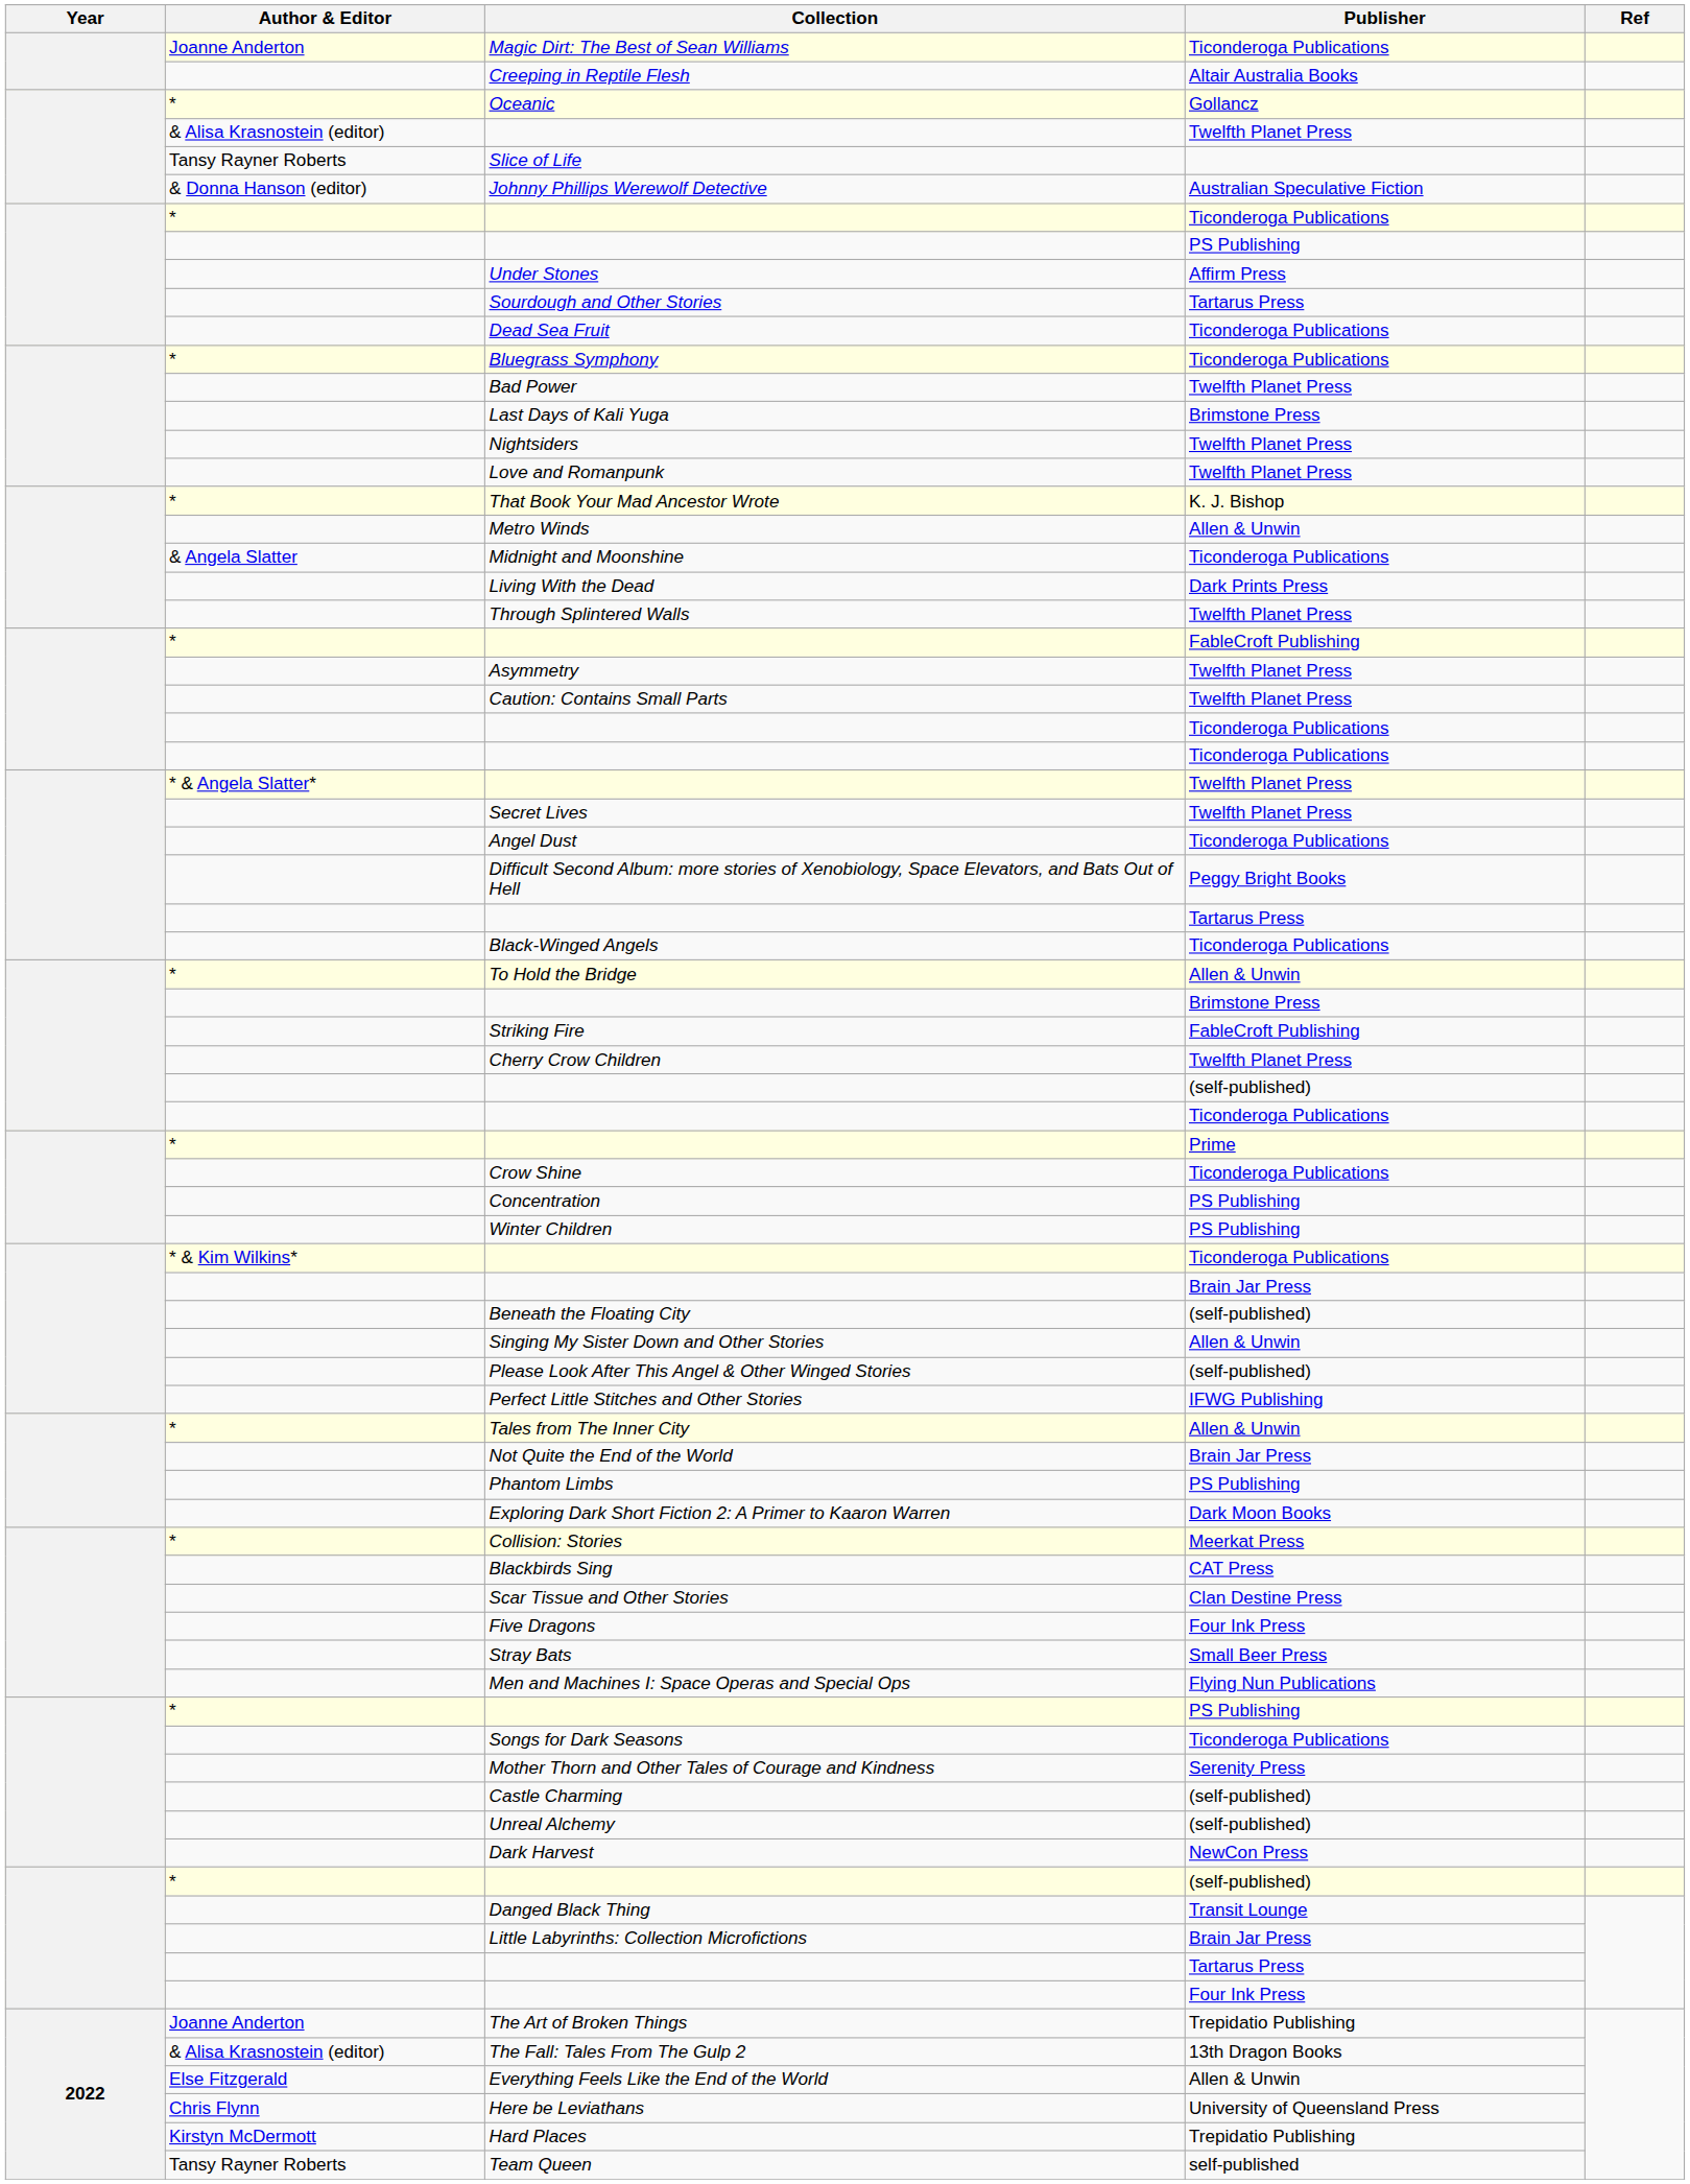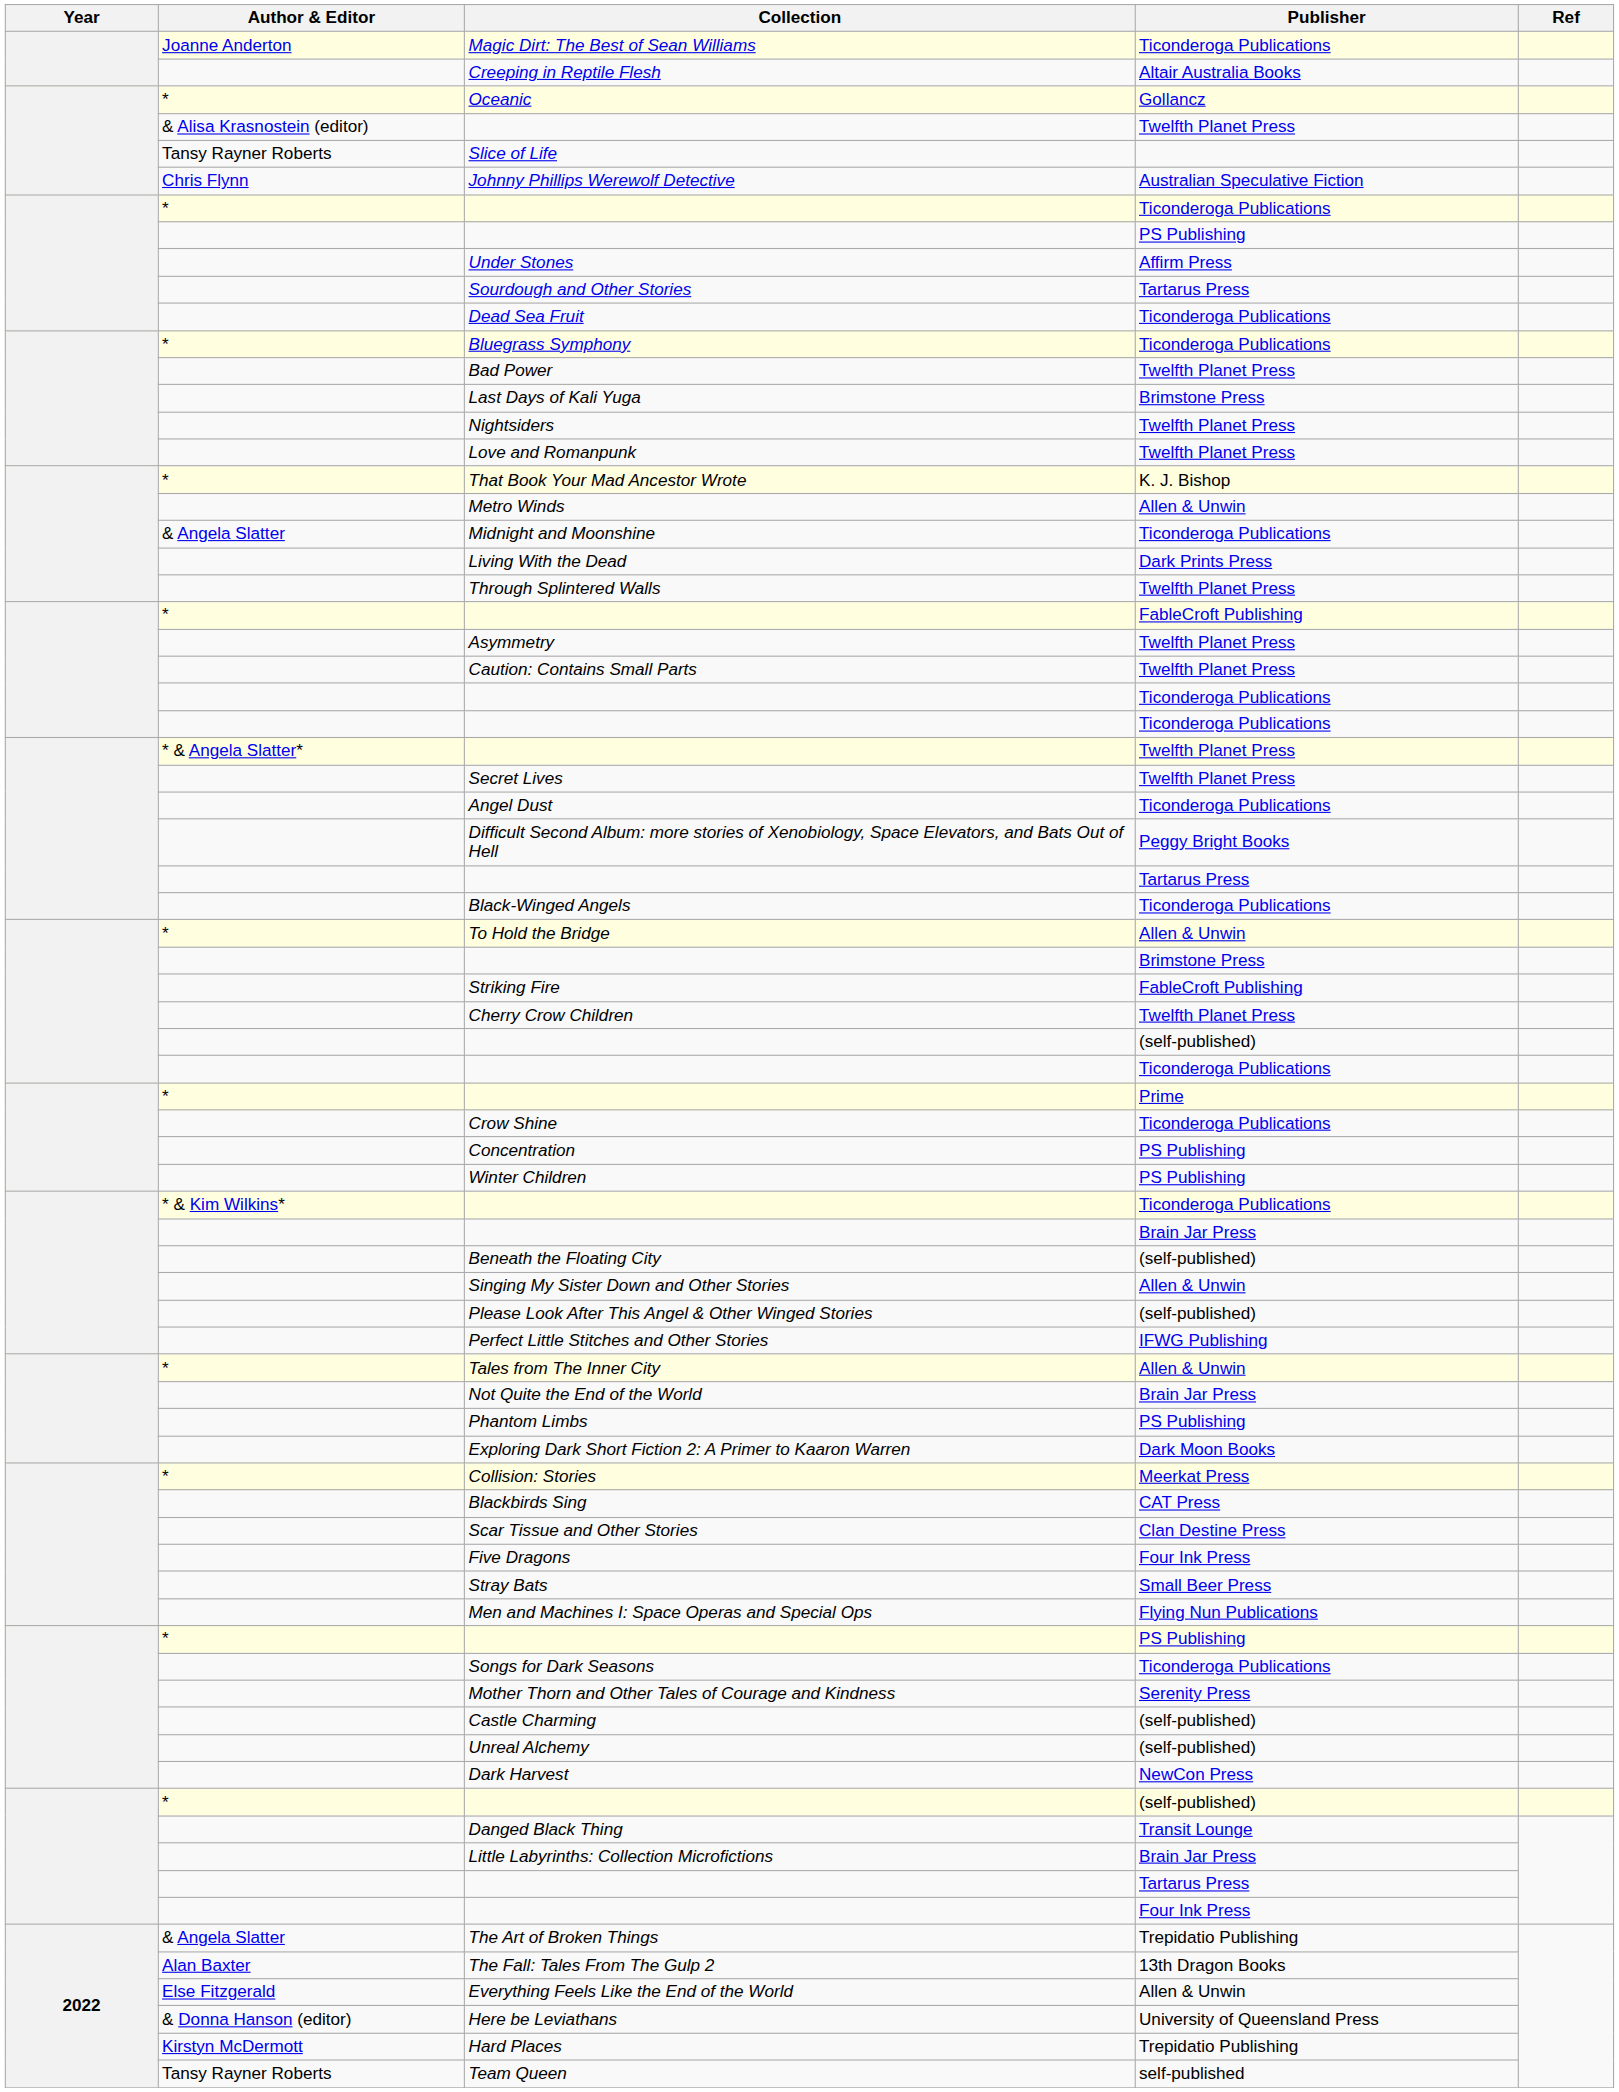 <table class="sortable wikitable" width="95%" cellpadding="5" style="margin: 1em auto 1em auto">
 <tr>
 <th width="8%">Year</th>
 <th width="16%">Author & Editor</th>
 <th width="35%">Collection</th>
 <th width="20%">Publisher</th>
 <th width="5%" class="unsortable">Ref</th>
 </tr>
 <tr style="background:lightyellow;">
 <th rowspan="2" align="center"></th>
 <td><a href='#'>Joanne Anderton</a></td>
 <td><em><a href='#'>Magic Dirt: The Best of Sean Williams</a></em></td>
 <td><a href='#'>Ticonderoga Publications</a></td>
 <td></td>
 </tr>
 <tr>
 <td></td>
 <td><em><a href='#'>Creeping in Reptile Flesh</a></em></td>
 <td><a href='#'>Altair Australia Books</a></td>
 <td></td>
 </tr>
 <tr style="background:lightyellow;">
 <th rowspan="4" align="center"></th>
 <td>*</td>
 <td><em><a href='#'>Oceanic</a></em></td>
 <td><a href='#'>Gollancz</a></td>
 <td></td>
 </tr>
 <tr>
 <td> & <a href='#'>Alisa Krasnostein</a> (editor)</td>
 <td><em></em></td>
 <td><a href='#'>Twelfth Planet Press</a></td>
 <td></td>
 </tr>
 <tr>
 <td>Tansy Rayner Roberts</td>
 <td><em><a href='#'>Slice of Life</a></em></td>
 <td></td>
 <td></td>
 </tr>
 <tr>
-<td> & <a href='#'>Donna Hanson</a> (editor)</td>
+<td><a href='#'>Chris Flynn</a></td>
 <td><em><a href='#'>Johnny Phillips Werewolf Detective</a></em></td>
 <td><a href='#'>Australian Speculative Fiction</a></td>
 <td></td>
 </tr>
 <tr style="background:lightyellow;">
 <th rowspan="5" align="center"></th>
 <td>*</td>
 <td><em></em></td>
 <td><a href='#'>Ticonderoga Publications</a></td>
 <td></td>
 </tr>
 <tr>
 <td></td>
 <td><em></em></td>
 <td><a href='#'>PS Publishing</a></td>
 <td></td>
 </tr>
 <tr>
 <td></td>
 <td><em><a href='#'>Under Stones</a></em></td>
 <td><a href='#'>Affirm Press</a></td>
 <td></td>
 </tr>
 <tr>
 <td></td>
 <td><em><a href='#'>Sourdough and Other Stories</a></em></td>
 <td><a href='#'>Tartarus Press</a></td>
 <td></td>
 </tr>
 <tr>
 <td></td>
 <td><em><a href='#'>Dead Sea Fruit</a></em></td>
 <td><a href='#'>Ticonderoga Publications</a></td>
 <td></td>
 </tr>
 <tr style="background:lightyellow;">
 <th rowspan="5" align="center"></th>
 <td>*</td>
 <td><em><a href='#'>Bluegrass Symphony</a></em></td>
 <td><a href='#'>Ticonderoga Publications</a></td>
 <td></td>
 </tr>
 <tr>
 <td></td>
 <td><em>Bad Power</em></td>
 <td><a href='#'>Twelfth Planet Press</a></td>
 <td></td>
 </tr>
 <tr>
 <td></td>
 <td><em>Last Days of Kali Yuga</em></td>
 <td><a href='#'>Brimstone Press</a></td>
 <td></td>
 </tr>
 <tr>
 <td></td>
 <td><em>Nightsiders</em></td>
 <td><a href='#'>Twelfth Planet Press</a></td>
 <td></td>
 </tr>
 <tr>
 <td></td>
 <td><em>Love and Romanpunk</em></td>
 <td><a href='#'>Twelfth Planet Press</a></td>
 <td></td>
 </tr>
 <tr style="background:lightyellow;">
 <th rowspan="5" align="center"></th>
 <td>*</td>
 <td><em>That Book Your Mad Ancestor Wrote</em></td>
 <td>K. J. Bishop</td>
 <td></td>
 </tr>
 <tr>
 <td></td>
 <td><em>Metro Winds</em></td>
 <td><a href='#'>Allen & Unwin</a></td>
 <td></td>
 </tr>
 <tr>
 <td> & <a href='#'>Angela Slatter</a></td>
 <td><em>Midnight and Moonshine</em></td>
 <td><a href='#'>Ticonderoga Publications</a></td>
 <td></td>
 </tr>
 <tr>
 <td></td>
 <td><em>Living With the Dead</em></td>
 <td><a href='#'>Dark Prints Press</a></td>
 <td></td>
 </tr>
 <tr>
 <td></td>
 <td><em>Through Splintered Walls</em></td>
 <td><a href='#'>Twelfth Planet Press</a></td>
 <td></td>
 </tr>
 <tr style="background:lightyellow;">
 <th rowspan="5" align="center"></th>
 <td>*</td>
 <td><em></em></td>
 <td><a href='#'>FableCroft Publishing</a></td>
 <td></td>
 </tr>
 <tr>
 <td></td>
 <td><em>Asymmetry</em></td>
 <td><a href='#'>Twelfth Planet Press</a></td>
 <td></td>
 </tr>
 <tr>
 <td></td>
 <td><em>Caution: Contains Small Parts</em></td>
 <td><a href='#'>Twelfth Planet Press</a></td>
 <td></td>
 </tr>
 <tr>
 <td></td>
 <td><em></em></td>
 <td><a href='#'>Ticonderoga Publications</a></td>
 <td></td>
 </tr>
 <tr>
 <td></td>
 <td><em></em></td>
 <td><a href='#'>Ticonderoga Publications</a></td>
 <td></td>
 </tr>
 <tr style="background:lightyellow;">
 <th rowspan="6" align="center"></th>
 <td>* & <a href='#'>Angela Slatter</a>*</td>
 <td><em></em></td>
 <td><a href='#'>Twelfth Planet Press</a></td>
 <td></td>
 </tr>
 <tr>
 <td></td>
 <td><em>Secret Lives</em></td>
 <td><a href='#'>Twelfth Planet Press</a></td>
 <td></td>
 </tr>
 <tr>
 <td></td>
 <td><em>Angel Dust</em></td>
 <td><a href='#'>Ticonderoga Publications</a></td>
 <td></td>
 </tr>
 <tr>
 <td></td>
 <td><em>Difficult Second Album: more stories of Xenobiology, Space Elevators, and Bats Out of Hell</em></td>
 <td><a href='#'>Peggy Bright Books</a></td>
 <td></td>
 </tr>
 <tr>
 <td></td>
 <td></td>
 <td><a href='#'>Tartarus Press</a></td>
 <td></td>
 </tr>
 <tr>
 <td></td>
 <td><em>Black-Winged Angels</em></td>
 <td><a href='#'>Ticonderoga Publications</a></td>
 <td></td>
 </tr>
 <tr style="background:lightyellow;">
 <th rowspan="6" align="center"></th>
 <td>*</td>
 <td><em>To Hold the Bridge</em></td>
 <td><a href='#'>Allen & Unwin</a></td>
 <td></td>
 </tr>
 <tr>
 <td></td>
 <td><em></em></td>
 <td><a href='#'>Brimstone Press</a></td>
 <td></td>
 </tr>
 <tr>
 <td></td>
 <td><em>Striking Fire</em></td>
 <td><a href='#'>FableCroft Publishing</a></td>
 <td></td>
 </tr>
 <tr>
 <td></td>
 <td><em>Cherry Crow Children</em></td>
 <td><a href='#'>Twelfth Planet Press</a></td>
 <td></td>
 </tr>
 <tr>
 <td></td>
 <td><em></em></td>
 <td>(self-published)</td>
 <td></td>
 </tr>
 <tr>
 <td></td>
 <td><em></em></td>
 <td><a href='#'>Ticonderoga Publications</a></td>
 <td></td>
 </tr>
 <tr style="background:lightyellow;">
 <th rowspan="4" align="center"></th>
 <td>*</td>
 <td></td>
 <td><a href='#'>Prime</a></td>
 <td></td>
 </tr>
 <tr>
 <td></td>
 <td><em>Crow Shine</em></td>
 <td><a href='#'>Ticonderoga Publications</a></td>
 <td></td>
 </tr>
 <tr>
 <td></td>
 <td><em>Concentration</em></td>
 <td><a href='#'>PS Publishing</a></td>
 <td></td>
 </tr>
 <tr>
 <td></td>
 <td><em>Winter Children</em></td>
 <td><a href='#'>PS Publishing</a></td>
 <td></td>
 </tr>
 <tr style="background:lightyellow;">
 <th rowspan="6" align="center"></th>
 <td>* & <a href='#'>Kim Wilkins</a>*</td>
 <td><em></em></td>
 <td><a href='#'>Ticonderoga Publications</a></td>
 <td></td>
 </tr>
 <tr>
 <td></td>
 <td><em></em></td>
 <td><a href='#'>Brain Jar Press</a></td>
 <td></td>
 </tr>
 <tr>
 <td></td>
 <td><em>Beneath the Floating City</em></td>
 <td>(self-published)</td>
 <td></td>
 </tr>
 <tr>
 <td></td>
 <td><em>Singing My Sister Down and Other Stories</em></td>
 <td><a href='#'>Allen & Unwin</a></td>
 <td></td>
 </tr>
 <tr>
 <td></td>
 <td><em>Please Look After This Angel & Other Winged Stories</em></td>
 <td>(self-published)</td>
 <td></td>
 </tr>
 <tr>
 <td></td>
 <td><em>Perfect Little Stitches and Other Stories</em></td>
 <td><a href='#'>IFWG Publishing</a></td>
 <td></td>
 </tr>
 <tr style="background:lightyellow;">
 <th rowspan="4" align="center"></th>
 <td>*</td>
 <td><em>Tales from The Inner City</em></td>
 <td><a href='#'>Allen & Unwin</a></td>
 <td></td>
 </tr>
 <tr>
 <td></td>
 <td><em>Not Quite the End of the World</em></td>
 <td><a href='#'>Brain Jar Press</a></td>
 <td></td>
 </tr>
 <tr>
 <td></td>
 <td><em>Phantom Limbs</em></td>
 <td><a href='#'>PS Publishing</a></td>
 <td></td>
 </tr>
 <tr>
 <td></td>
 <td><em>Exploring Dark Short Fiction 2: A Primer to Kaaron Warren</em></td>
 <td><a href='#'>Dark Moon Books</a></td>
 <td></td>
 </tr>
 <tr style="background:lightyellow;">
 <th rowspan="6" align="center"></th>
 <td>*</td>
 <td><em>Collision: Stories</em></td>
 <td><a href='#'>Meerkat Press</a></td>
 <td></td>
 </tr>
 <tr>
 <td></td>
 <td><em>Blackbirds Sing</em></td>
 <td><a href='#'>CAT Press</a></td>
 <td></td>
 </tr>
 <tr>
 <td></td>
 <td><em>Scar Tissue and Other Stories</em></td>
 <td><a href='#'>Clan Destine Press</a></td>
 <td></td>
 </tr>
 <tr>
 <td></td>
 <td><em>Five Dragons</em></td>
 <td><a href='#'>Four Ink Press</a></td>
 <td></td>
 </tr>
 <tr>
 <td></td>
 <td><em>Stray Bats</em></td>
 <td><a href='#'>Small Beer Press</a></td>
 <td></td>
 </tr>
 <tr>
 <td></td>
 <td><em>Men and Machines I: Space Operas and Special Ops</em></td>
 <td><a href='#'>Flying Nun Publications</a></td>
 <td></td>
 </tr>
 <tr style="background:lightyellow;">
 <th rowspan="6" align="center"></th>
 <td>*</td>
 <td></td>
 <td><a href='#'>PS Publishing</a></td>
 <td></td>
 </tr>
 <tr>
 <td></td>
 <td><em>Songs for Dark Seasons</em></td>
 <td><a href='#'>Ticonderoga Publications</a></td>
 <td></td>
 </tr>
 <tr>
 <td></td>
 <td><em>Mother Thorn and Other Tales of Courage and Kindness</em></td>
 <td><a href='#'>Serenity Press</a></td>
 <td></td>
 </tr>
 <tr>
 <td></td>
 <td><em>Castle Charming</em></td>
 <td>(self-published)</td>
 <td></td>
 </tr>
 <tr>
 <td></td>
 <td><em>Unreal Alchemy</em></td>
 <td>(self-published)</td>
 <td></td>
 </tr>
 <tr>
 <td></td>
 <td><em>Dark Harvest</em></td>
 <td><a href='#'>NewCon Press</a></td>
 <td></td>
 </tr>
 <tr style="background:lightyellow;">
 <th rowspan="5"></th>
 <td>*</td>
 <td></td>
 <td>(self-published)</td>
 <td></td>
 </tr>
 <tr>
 <td></td>
 <td><em>Danged Black Thing</em></td>
 <td><a href='#'>Transit Lounge</a></td>
 <td rowspan="4"></td>
 </tr>
 <tr>
 <td></td>
 <td><em>Little Labyrinths: Collection Microfictions</em></td>
 <td><a href='#'>Brain Jar Press</a></td>
 </tr>
 <tr>
 <td></td>
 <td></td>
 <td><a href='#'>Tartarus Press</a></td>
 </tr>
 <tr>
 <td></td>
 <td></td>
 <td><a href='#'>Four Ink Press</a></td>
 </tr>
 <tr>
 <th rowspan="6">2022</th>
-<td><a href='#'>Joanne Anderton</a></td>
+<td> & <a href='#'>Angela Slatter</a></td>
 <td><em>The Art of Broken Things</em></td>
 <td>Trepidatio Publishing</td>
 <td rowspan="6"></td>
 </tr>
 <tr>
-<td> & <a href='#'>Alisa Krasnostein</a> (editor)</td>
+<td><a href='#'>Alan Baxter</a></td>
 <td><em>The Fall: Tales From The Gulp 2</em></td>
 <td>13th Dragon Books</td>
 </tr>
 <tr>
 <td><a href='#'>Else Fitzgerald</a></td>
 <td><em>Everything Feels Like the End of the World</em></td>
 <td>Allen & Unwin</td>
 </tr>
 <tr>
-<td><a href='#'>Chris Flynn</a></td>
+<td> & <a href='#'>Donna Hanson</a> (editor)</td>
 <td><em>Here be Leviathans</em></td>
 <td>University of Queensland Press</td>
 </tr>
 <tr>
 <td><a href='#'>Kirstyn McDermott</a></td>
 <td><em>Hard Places</em></td>
 <td>Trepidatio Publishing</td>
 </tr>
 <tr>
 <td>Tansy Rayner Roberts</td>
 <td><em>Team Queen</em></td>
 <td>self-published</td>
 </tr>
 </table>
